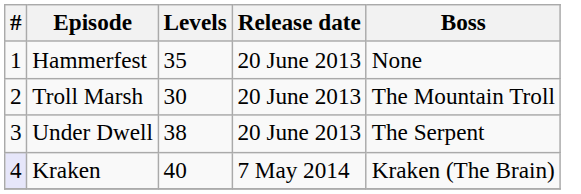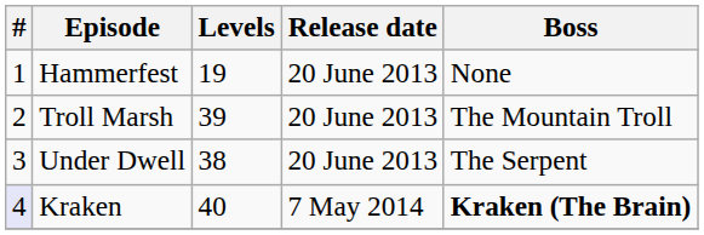 <table class="wikitable">
 <tr>
 <th>#</th>
 <th>Episode</th>
 <th>Levels</th>
 <th>Release date</th>
 <th>Boss</th>
 </tr>
 <tr>
 <td>1</td>
 <td>Hammerfest</td>
-<td>35</td>
+<td>19</td>
 <td>20 June 2013</td>
 <td>None</td>
 </tr>
 <tr>
 <td>2</td>
 <td>Troll Marsh</td>
-<td>30</td>
+<td>39</td>
 <td>20 June 2013</td>
 <td>The Mountain Troll</td>
 </tr>
 <tr>
 <td>3</td>
 <td>Under Dwell</td>
 <td>38</td>
 <td>20 June 2013</td>
 <td>The Serpent</td>
 </tr>
 <tr>
 <td style="background: lavender;">4</td>
 <td>Kraken</td>
 <td>40</td>
 <td>7 May 2014</td>
-<td>Kraken (The Brain)</td>
+<td><strong>Kraken (The Brain)</strong></td>
 </tr>
 <tr>
 </tr>
 </table>
